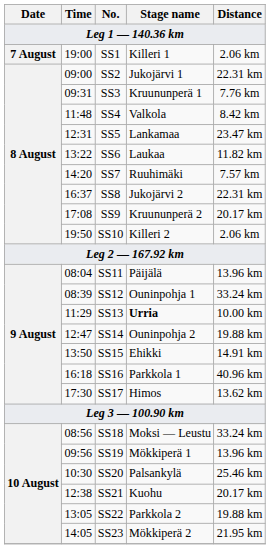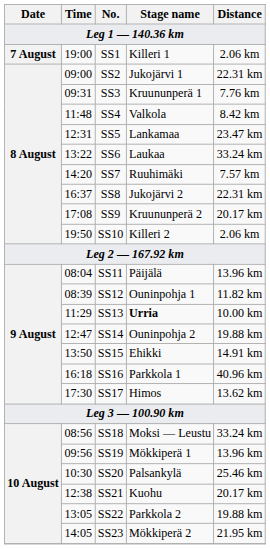 <table class="wikitable" style="font-size: 85%;">
 <tr>
 <th>Date</th>
 <th>Time</th>
 <th>No.</th>
 <th>Stage name</th>
 <th>Distance</th>
 </tr>
 <tr>
 <td style="background-color:#EAECF0; text-align:center" colspan="5"><strong><em>Leg 1 — 140.36 km</em></strong></td>
 </tr>
 <tr>
 <th rowspan="1">7 August</th>
 <td align="center">19:00</td>
 <td align="center">SS1</td>
 <td>Killeri 1</td>
 <td align="center">2.06 km</td>
 </tr>
 <tr>
 <th rowspan="9">8 August</th>
 <td align="center">09:00</td>
 <td align="center">SS2</td>
 <td>Jukojärvi 1</td>
 <td align="center">22.31 km</td>
 </tr>
 <tr>
 <td align="center">09:31</td>
 <td align="center">SS3</td>
 <td>Kruununperä 1</td>
 <td align="center">7.76 km</td>
 </tr>
 <tr>
 <td align="center">11:48</td>
 <td align="center">SS4</td>
 <td>Valkola</td>
 <td align="center">8.42 km</td>
 </tr>
 <tr>
 <td align="center">12:31</td>
 <td align="center">SS5</td>
 <td>Lankamaa</td>
 <td align="center">23.47 km</td>
 </tr>
 <tr>
 <td align="center">13:22</td>
 <td align="center">SS6</td>
 <td>Laukaa</td>
-<td align="center">11.82 km</td>
+<td align="center">33.24 km</td>
 </tr>
 <tr>
 <td align="center">14:20</td>
 <td align="center">SS7</td>
 <td>Ruuhimäki</td>
 <td align="center">7.57 km</td>
 </tr>
 <tr>
 <td align="center">16:37</td>
 <td align="center">SS8</td>
 <td>Jukojärvi 2</td>
 <td align="center">22.31 km</td>
 </tr>
 <tr>
 <td align="center">17:08</td>
 <td align="center">SS9</td>
 <td>Kruununperä 2</td>
 <td align="center">20.17 km</td>
 </tr>
 <tr>
 <td align="center">19:50</td>
 <td align="center">SS10</td>
 <td>Killeri 2</td>
 <td align="center">2.06 km</td>
 </tr>
 <tr>
 <td style="background-color:#EAECF0; text-align:center" colspan="5"><strong><em>Leg 2 — 167.92 km</em></strong></td>
 </tr>
 <tr>
 <th rowspan="7">9 August</th>
 <td align="center">08:04</td>
 <td align="center">SS11</td>
 <td>Päijälä</td>
 <td align="center">13.96 km</td>
 </tr>
 <tr>
 <td align="center">08:39</td>
 <td align="center">SS12</td>
 <td>Ouninpohja 1</td>
-<td align="center">33.24 km</td>
+<td align="center">11.82 km</td>
 </tr>
 <tr>
 <td align="center">11:29</td>
 <td align="center">SS13</td>
 <td><strong>Urria</strong></td>
 <td align="center">10.00 km</td>
 </tr>
 <tr>
 <td align="center">12:47</td>
 <td align="center">SS14</td>
 <td>Ouninpohja 2</td>
 <td align="center">19.88 km</td>
 </tr>
 <tr>
 <td align="center">13:50</td>
 <td align="center">SS15</td>
 <td>Ehikki</td>
 <td align="center">14.91 km</td>
 </tr>
 <tr>
 <td align="center">16:18</td>
 <td align="center">SS16</td>
 <td>Parkkola 1</td>
 <td align="center">40.96 km</td>
 </tr>
 <tr>
 <td align="center">17:30</td>
 <td align="center">SS17</td>
 <td>Himos</td>
 <td align="center">13.62 km</td>
 </tr>
 <tr>
 <td style="background-color:#EAECF0; text-align:center" colspan="5"><strong><em>Leg 3 — 100.90 km</em></strong></td>
 </tr>
 <tr>
 <th rowspan="6">10 August</th>
 <td align="center">08:56</td>
 <td align="center">SS18</td>
 <td>Moksi — Leustu</td>
 <td align="center">33.24 km</td>
 </tr>
 <tr>
 <td align="center">09:56</td>
 <td align="center">SS19</td>
 <td>Mökkiperä 1</td>
 <td align="center">13.96 km</td>
 </tr>
 <tr>
 <td align="center">10:30</td>
 <td align="center">SS20</td>
 <td>Palsankylä</td>
 <td align="center">25.46 km</td>
 </tr>
 <tr>
 <td align="center">12:38</td>
 <td align="center">SS21</td>
 <td>Kuohu</td>
 <td align="center">20.17 km</td>
 </tr>
 <tr>
 <td align="center">13:05</td>
 <td align="center">SS22</td>
 <td>Parkkola 2</td>
 <td align="center">19.88 km</td>
 </tr>
 <tr>
 <td align="center">14:05</td>
 <td align="center">SS23</td>
 <td>Mökkiperä 2</td>
 <td align="center">21.95 km</td>
 </tr>
 <tr>
 </tr>
 </table>
